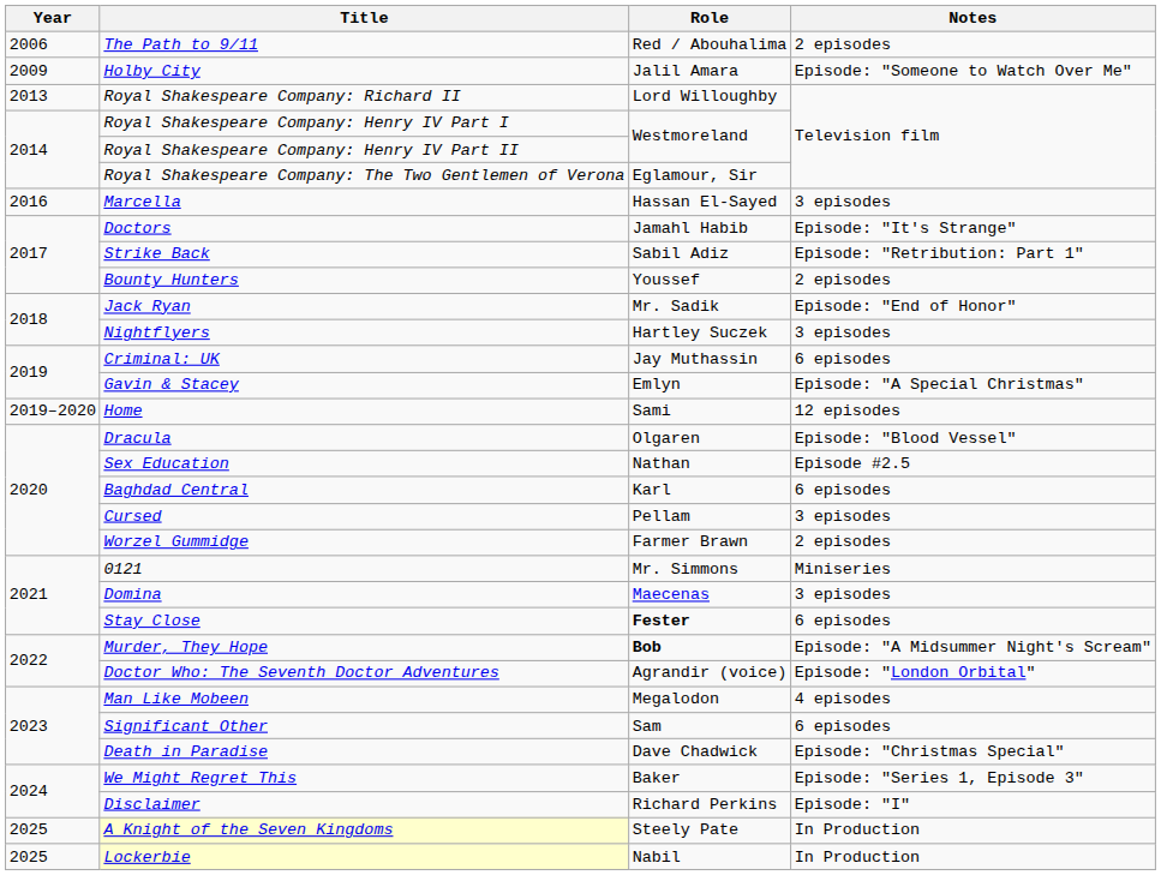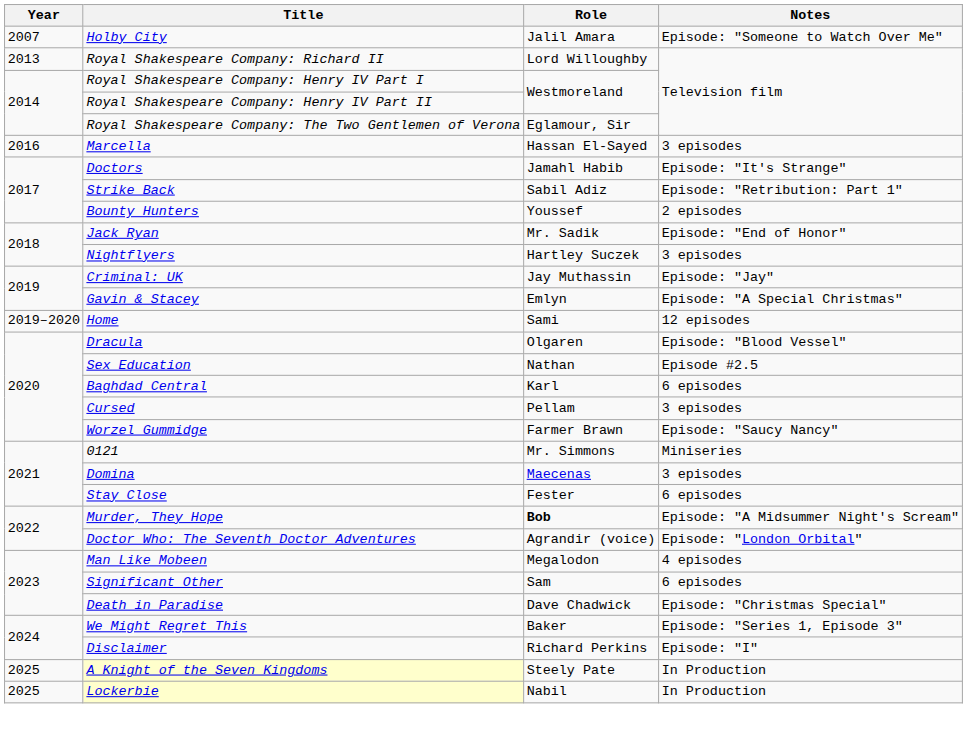 <table class="wikitable sortable">
 <tr>
 <th>Year</th>
 <th>Title</th>
 <th>Role</th>
 <th class="unsortable">Notes</th>
 </tr>
 <tr>
-<td>2006</td>
-<td><em><a href='#'>The Path to 9/11</a></em></td>
-<td>Red / Abouhalima</td>
-<td>2 episodes</td>
-</tr>
-<tr>
-<td>2009</td>
+<td>2007</td>
 <td><em><a href='#'>Holby City</a></em></td>
 <td>Jalil Amara</td>
 <td>Episode: "Someone to Watch Over Me"</td>
 </tr>
 <tr>
 <td>2013</td>
 <td><em>Royal Shakespeare Company: Richard II</em></td>
 <td>Lord Willoughby</td>
 <td rowspan="4">Television film</td>
 </tr>
 <tr>
 <td rowspan="3">2014</td>
 <td><em>Royal Shakespeare Company: Henry IV Part I</em></td>
 <td rowspan="2">Westmoreland</td>
 </tr>
 <tr>
 <td><em>Royal Shakespeare Company: Henry IV Part II</em></td>
 </tr>
 <tr>
 <td><em>Royal Shakespeare Company: The Two Gentlemen of Verona</em></td>
 <td>Eglamour, Sir</td>
 </tr>
 <tr>
 <td>2016</td>
 <td><a href='#'><em>Marcella</em></a></td>
 <td>Hassan El-Sayed</td>
 <td>3 episodes</td>
 </tr>
 <tr>
 <td rowspan="3">2017</td>
 <td><a href='#'><em>Doctors</em></a></td>
 <td>Jamahl Habib</td>
 <td>Episode: "It's Strange"</td>
 </tr>
 <tr>
 <td><a href='#'><em>Strike Back</em></a></td>
 <td>Sabil Adiz</td>
 <td>Episode: "Retribution: Part 1"</td>
 </tr>
 <tr>
 <td><a href='#'><em>Bounty Hunters</em></a></td>
 <td>Youssef</td>
 <td>2 episodes</td>
 </tr>
 <tr>
 <td rowspan="2">2018</td>
 <td><a href='#'><em>Jack Ryan</em></a></td>
 <td>Mr. Sadik</td>
 <td>Episode: "End of Honor"</td>
 </tr>
 <tr>
 <td><a href='#'><em>Nightflyers</em></a></td>
 <td>Hartley Suczek</td>
 <td>3 episodes</td>
 </tr>
 <tr>
 <td rowspan="2">2019</td>
 <td><em><a href='#'>Criminal: UK</a></em></td>
 <td>Jay Muthassin</td>
-<td>6 episodes</td>
+<td>Episode: "Jay"</td>
 </tr>
 <tr>
 <td><em><a href='#'>Gavin & Stacey</a></em></td>
 <td>Emlyn</td>
 <td>Episode: "A Special Christmas"</td>
 </tr>
 <tr>
 <td>2019–2020</td>
 <td><a href='#'><em>Home</em></a></td>
 <td>Sami</td>
 <td>12 episodes</td>
 </tr>
 <tr>
 <td rowspan="5">2020</td>
 <td><a href='#'><em>Dracula</em></a></td>
 <td>Olgaren</td>
 <td>Episode: "Blood Vessel"</td>
 </tr>
 <tr>
 <td><a href='#'><em>Sex Education</em></a></td>
 <td>Nathan</td>
 <td>Episode #2.5</td>
 </tr>
 <tr>
 <td><a href='#'><em>Baghdad Central</em></a></td>
 <td>Karl</td>
 <td>6 episodes</td>
 </tr>
 <tr>
 <td><a href='#'><em>Cursed</em></a></td>
 <td>Pellam</td>
 <td>3 episodes</td>
 </tr>
 <tr>
 <td><a href='#'><em>Worzel Gummidge</em></a></td>
 <td>Farmer Brawn</td>
-<td>2 episodes</td>
+<td>Episode: "Saucy Nancy"</td>
 </tr>
 <tr>
 <td rowspan="3">2021</td>
 <td><em>0121</em></td>
 <td>Mr. Simmons</td>
 <td>Miniseries</td>
 </tr>
 <tr>
 <td><a href='#'><em>Domina</em></a></td>
 <td><a href='#'>Maecenas</a></td>
 <td>3 episodes</td>
 </tr>
 <tr>
 <td><em><a href='#'>Stay Close</a></em></td>
-<td><strong>Fester</strong></td>
+<td>Fester</td>
 <td>6 episodes</td>
 </tr>
 <tr>
 <td rowspan="2">2022</td>
 <td><em><a href='#'>Murder, They Hope</a></em></td>
 <td><strong>Bob</strong></td>
 <td>Episode: "A Midsummer Night's Scream"</td>
 </tr>
 <tr>
 <td><em><a href='#'>Doctor Who: The Seventh Doctor Adventures</a></em></td>
 <td>Agrandir (voice)</td>
 <td>Episode: "<a href='#'>London Orbital</a>"</td>
 </tr>
 <tr>
 <td rowspan="3">2023</td>
 <td><em><a href='#'>Man Like Mobeen</a></em></td>
 <td>Megalodon</td>
 <td>4 episodes</td>
 </tr>
 <tr>
 <td><em><a href='#'>Significant Other</a></em></td>
 <td>Sam</td>
 <td>6 episodes</td>
 </tr>
 <tr>
 <td><em><a href='#'>Death in Paradise</a></em></td>
 <td>Dave Chadwick</td>
 <td>Episode: "Christmas Special"</td>
 </tr>
 <tr>
 <td rowspan="2">2024</td>
 <td><em><a href='#'>We Might Regret This</a></em></td>
 <td>Baker</td>
 <td>Episode: "Series 1, Episode 3"</td>
 </tr>
 <tr>
 <td><em><a href='#'>Disclaimer</a></em></td>
 <td>Richard Perkins</td>
 <td>Episode: "I"</td>
 </tr>
 <tr>
 <td>2025</td>
 <td style="background:#FFFFCC;"><em><a href='#'>A Knight of the Seven Kingdoms</a></em></td>
 <td>Steely Pate</td>
 <td>In Production</td>
 </tr>
 <tr>
 <td>2025</td>
 <td style="background:#FFFFCC;"><em><a href='#'>Lockerbie</a></em></td>
 <td>Nabil</td>
 <td>In Production</td>
 </tr>
 </table>
